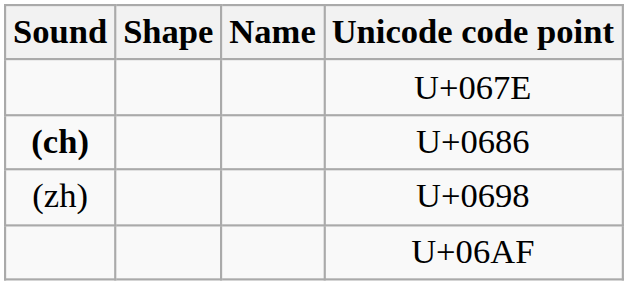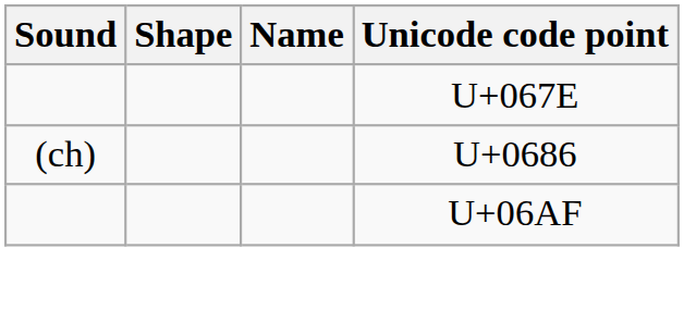 <table class="wikitable" style="text-align: center;">
 <tr>
 <th>Sound</th>
 <th>Shape</th>
 <th>Name</th>
 <th>Unicode code point</th>
 </tr>
 <tr>
 <td></td>
 <td style="font-size: larger"></td>
 <td></td>
 <td>U+067E</td>
 </tr>
 <tr>
-<td><strong> (ch)</strong></td>
+<td> (ch)</td>
 <td style="font-size: larger"></td>
 <td></td>
 <td>U+0686</td>
-</tr>
-<tr>
-<td> (zh)</td>
-<td style="font-size: larger"></td>
-<td></td>
-<td>U+0698</td>
 </tr>
 <tr>
 <td></td>
 <td style="font-size: larger"></td>
 <td></td>
 <td>U+06AF</td>
 </tr>
 </table>
